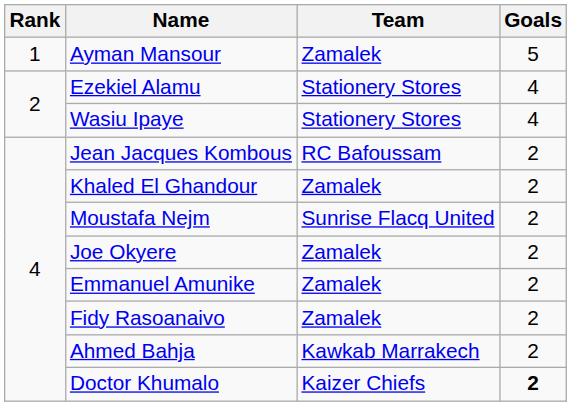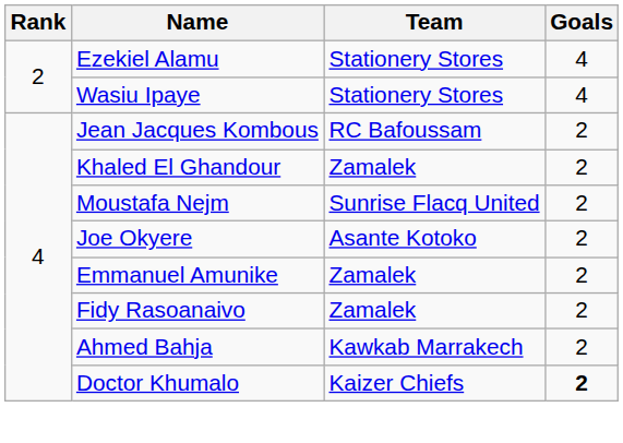 <table class="wikitable" style="text-align:center">
 <tr>
 <th>Rank</th>
 <th>Name</th>
 <th>Team</th>
 <th>Goals</th>
-</tr>
-<tr>
-<td rowspan=1>1</td>
-<td align="left"> <a href='#'>Ayman Mansour</a></td>
-<td align="left"> <a href='#'>Zamalek</a></td>
-<td>5</td>
 </tr>
 <tr>
 <td rowspan=2>2</td>
 <td align="left"> <a href='#'>Ezekiel Alamu</a></td>
 <td align="left"> <a href='#'>Stationery Stores</a></td>
 <td>4</td>
 </tr>
 <tr>
 <td align="left"> <a href='#'>Wasiu Ipaye</a></td>
 <td align="left"> <a href='#'>Stationery Stores</a></td>
 <td>4</td>
 </tr>
 <tr>
 <td rowspan=8>4</td>
 <td align="left"> <a href='#'>Jean Jacques Kombous</a></td>
 <td align="left"> <a href='#'>RC Bafoussam</a></td>
 <td>2</td>
 </tr>
 <tr>
 <td align="left"> <a href='#'>Khaled El Ghandour</a></td>
 <td align="left"> <a href='#'>Zamalek</a></td>
 <td>2</td>
 </tr>
 <tr>
 <td align="left"> <a href='#'>Moustafa Nejm</a></td>
 <td align="left"> <a href='#'>Sunrise Flacq United</a></td>
 <td>2</td>
 </tr>
 <tr>
 <td align="left"> <a href='#'>Joe Okyere</a></td>
-<td align="left"> <a href='#'>Zamalek</a></td>
+<td align="left"> <a href='#'>Asante Kotoko</a></td>
 <td>2</td>
 </tr>
 <tr>
 <td align="left"> <a href='#'>Emmanuel Amunike</a></td>
 <td align="left"> <a href='#'>Zamalek</a></td>
 <td>2</td>
 </tr>
 <tr>
 <td align="left"> <a href='#'>Fidy Rasoanaivo</a></td>
 <td align="left"> <a href='#'>Zamalek</a></td>
 <td>2</td>
 </tr>
 <tr>
 <td align="left"> <a href='#'>Ahmed Bahja</a></td>
 <td align="left"> <a href='#'>Kawkab Marrakech</a></td>
 <td>2</td>
 </tr>
 <tr>
 <td align="left"> <a href='#'>Doctor Khumalo</a></td>
 <td align="left"> <a href='#'>Kaizer Chiefs</a></td>
 <td><strong>2</strong></td>
 </tr>
 </table>
